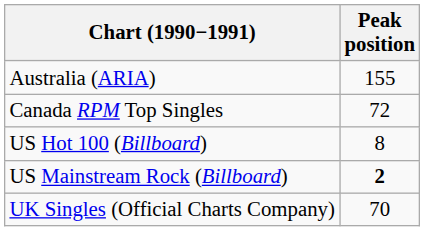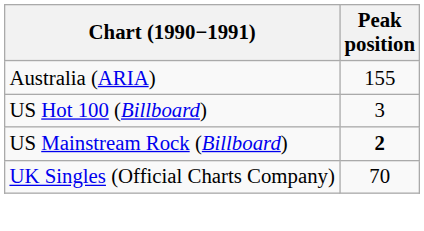 <table class="wikitable sortable">
 <tr>
 <th>Chart (1990−1991)</th>
 <th>Peak<br>position</th>
 </tr>
 <tr>
 <td>Australia (<a href='#'>ARIA</a>)</td>
 <td style="text-align:center;">155</td>
 </tr>
 <tr>
-<td>Canada <em><a href='#'>RPM</a></em> Top Singles</td>
-<td style="text-align:center;">72</td>
-</tr>
-<tr>
 <td>US <a href='#'>Hot 100</a> (<em><a href='#'>Billboard</a></em>)</td>
-<td align="center">8</td>
+<td align="center">3</td>
 </tr>
 <tr>
 <td>US <a href='#'>Mainstream Rock</a> (<em><a href='#'>Billboard</a></em>)</td>
 <td align="center"><strong>2</strong></td>
 </tr>
 <tr>
 <td><a href='#'>UK Singles</a> (Official Charts Company)</td>
 <td align="center">70</td>
 </tr>
 </table>
